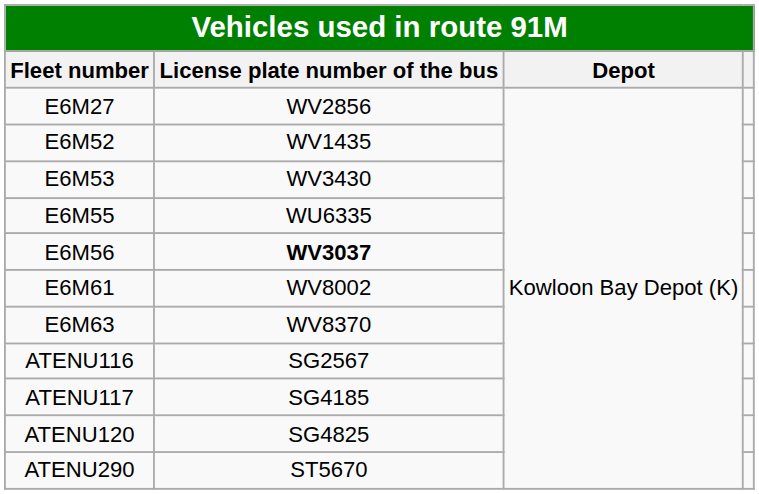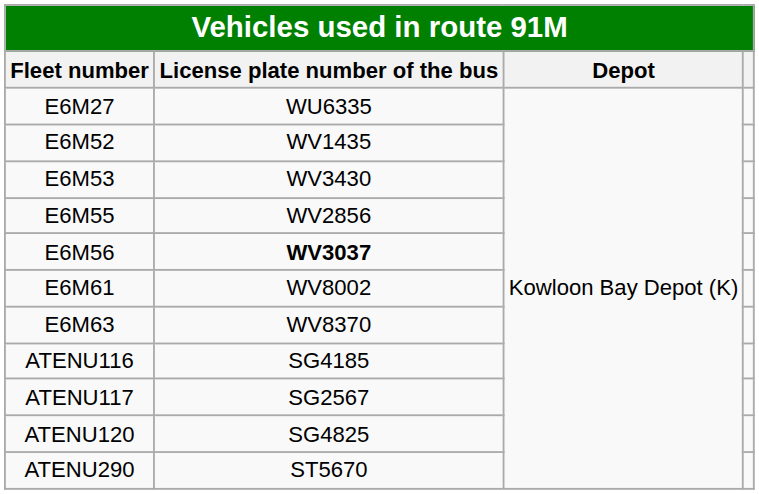 <table class = "wikitable" style = "text-align:center; font-size:12px;">
 <tr>
 <th colspan = "4" style = "background:green; color:white; font-size:16px">Vehicles used in route 91M</th>
 </tr>
 <tr>
 <th>Fleet number</th>
 <th>License plate number of the bus</th>
 <th>Depot</th>
 <th></th>
 </tr>
 <tr>
 <td>E6M27</td>
-<td>WV2856</td>
+<td>WU6335</td>
 <td rowspan = "11">Kowloon Bay Depot (K)</td>
 </tr>
 <tr>
 <td>E6M52</td>
 <td>WV1435</td>
 <td></td>
 </tr>
 <tr>
 <td>E6M53</td>
 <td>WV3430</td>
 <td></td>
 </tr>
 <tr>
 <td>E6M55</td>
-<td>WU6335</td>
+<td>WV2856</td>
 <td></td>
 </tr>
 <tr>
 <td>E6M56</td>
 <td><strong>WV3037</strong></td>
 <td></td>
 </tr>
 <tr>
 <td>E6M61</td>
 <td>WV8002</td>
 <td></td>
 </tr>
 <tr>
 <td>E6M63</td>
 <td>WV8370</td>
 <td></td>
 </tr>
 <tr>
 <td>ATENU116</td>
-<td>SG2567</td>
+<td>SG4185</td>
 <td></td>
 </tr>
 <tr>
 <td>ATENU117</td>
-<td>SG4185</td>
+<td>SG2567</td>
 <td></td>
 </tr>
 <tr>
 <td>ATENU120</td>
 <td>SG4825</td>
 <td></td>
 </tr>
 <tr>
 <td>ATENU290</td>
 <td>ST5670</td>
 <td></td>
 </tr>
 </table>
